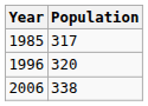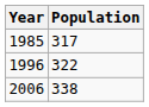 <table class="wikitable">
 <tr>
 <th>Year</th>
 <th>Population</th>
 </tr>
 <tr>
 <td>1985</td>
 <td>317</td>
 </tr>
 <tr>
 <td>1996</td>
-<td>320</td>
+<td>322</td>
 </tr>
 <tr>
 <td>2006</td>
 <td>338</td>
 </tr>
 </table>
